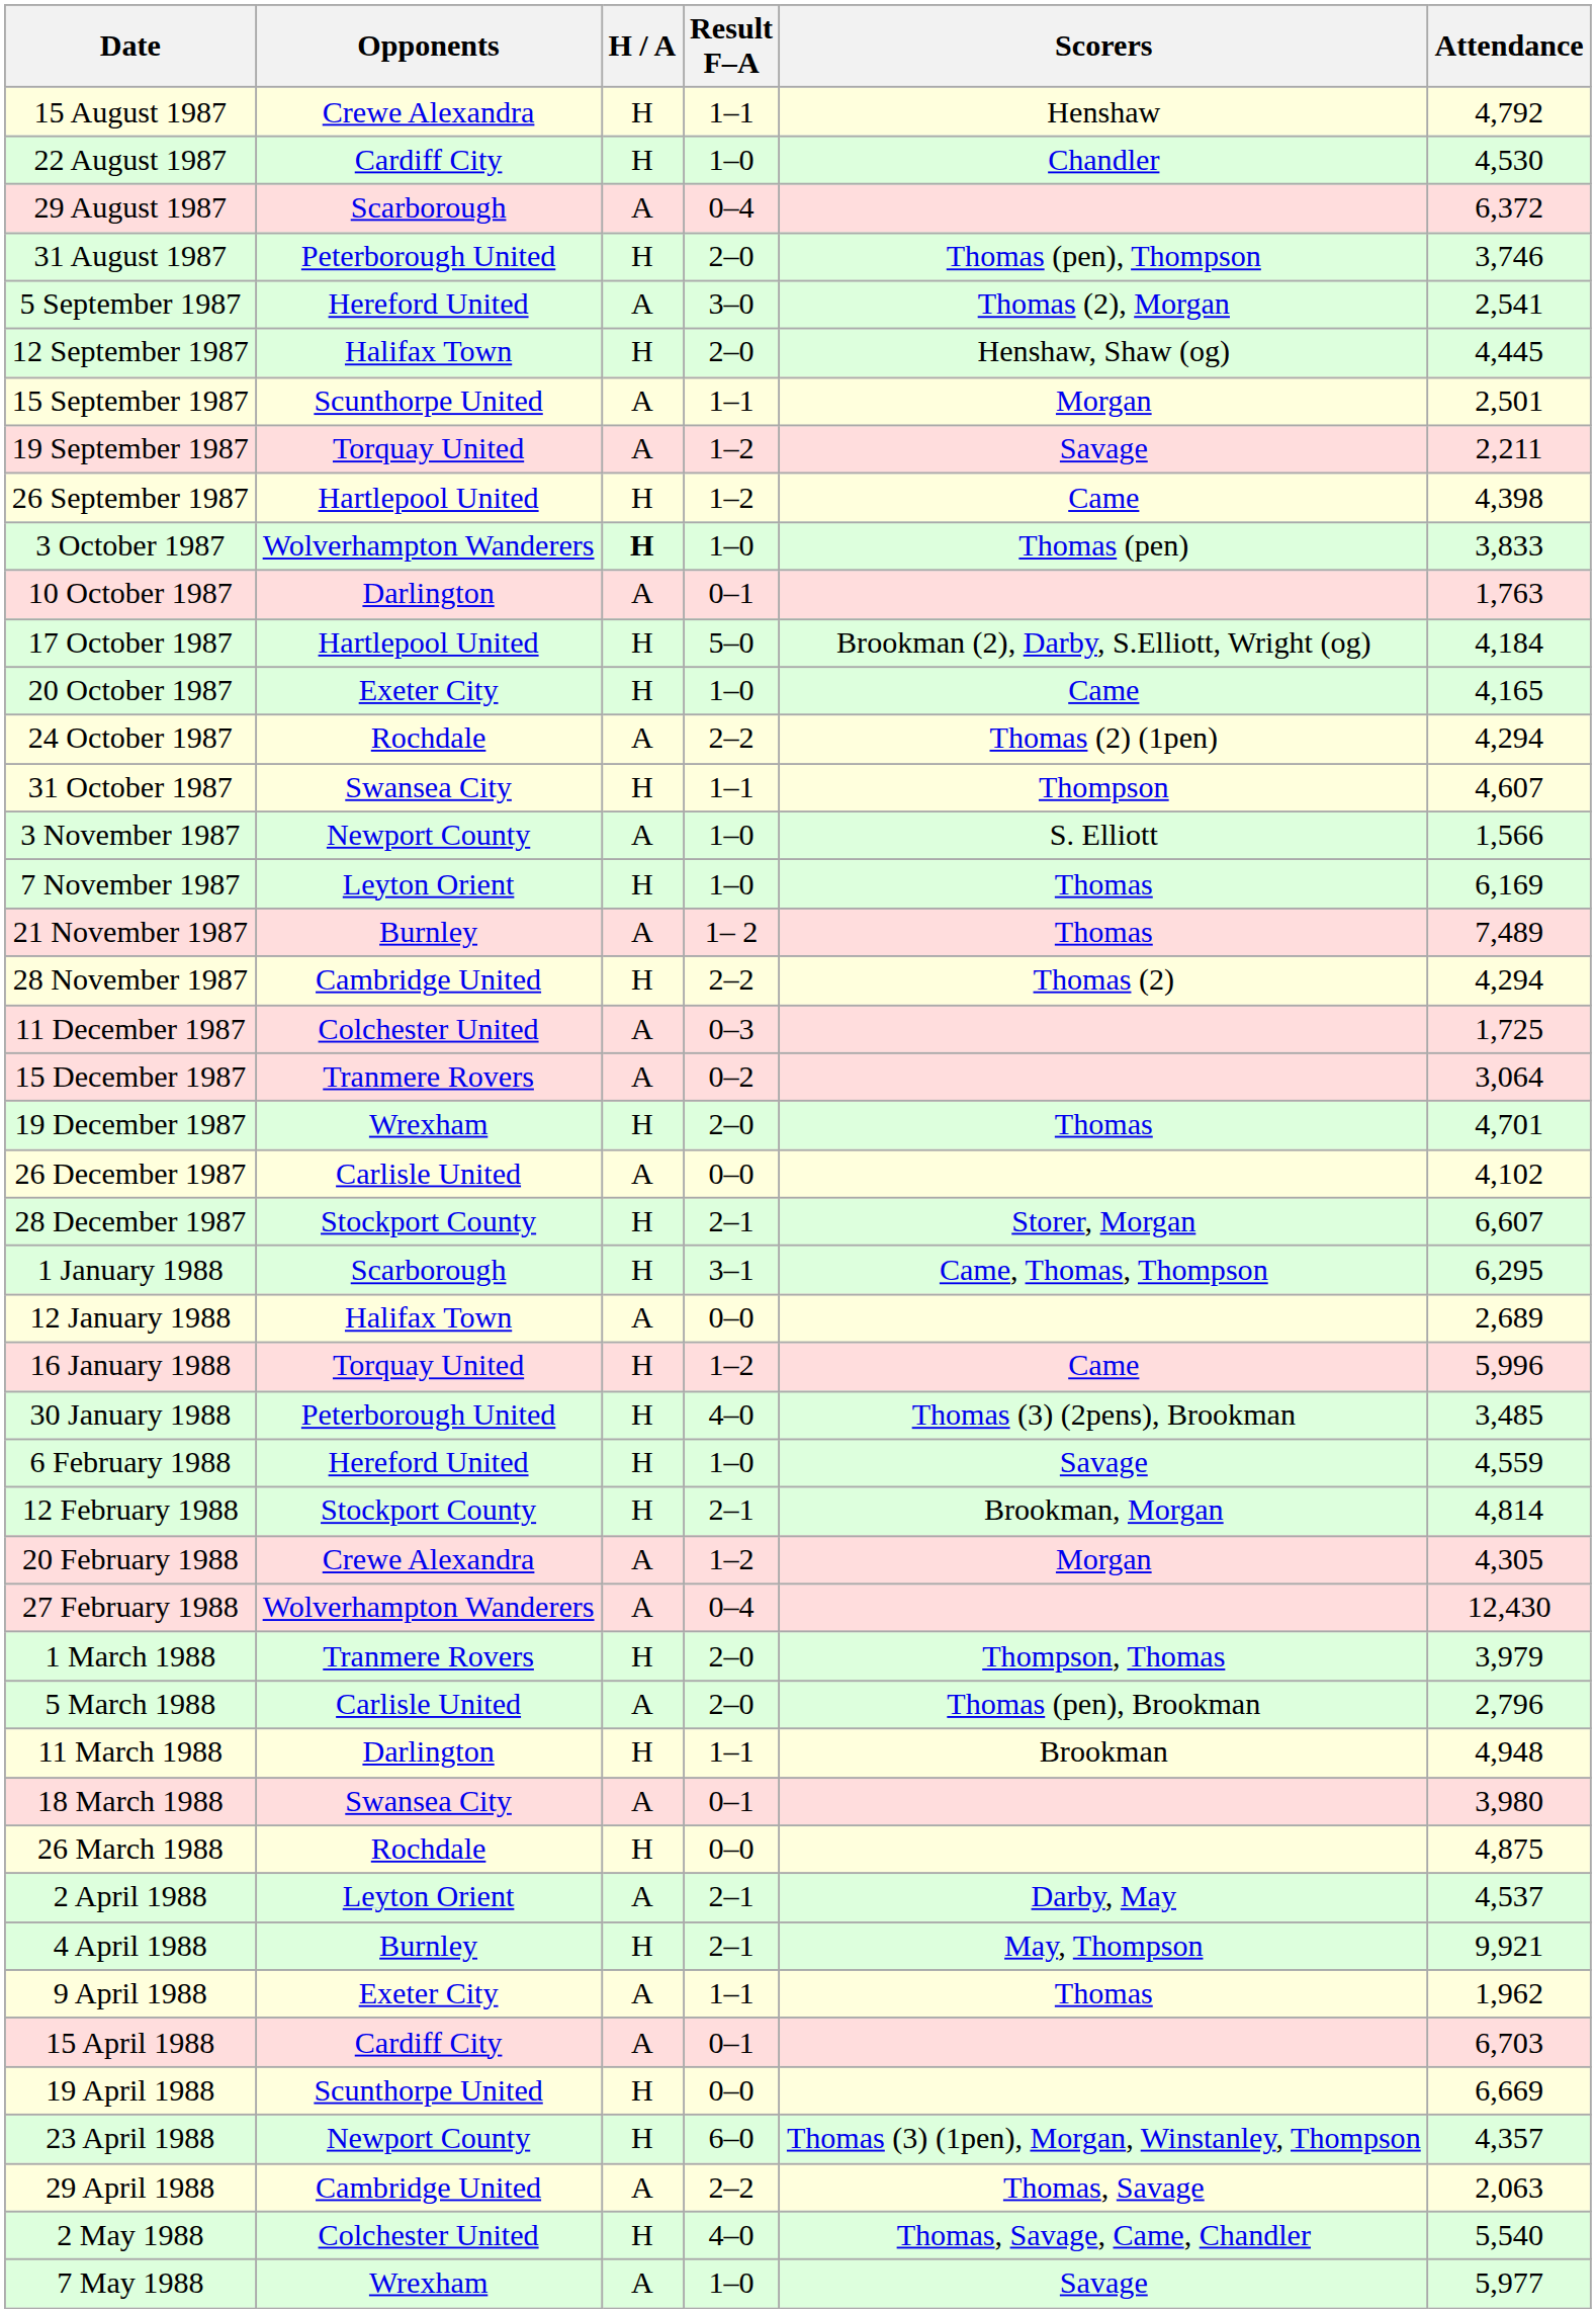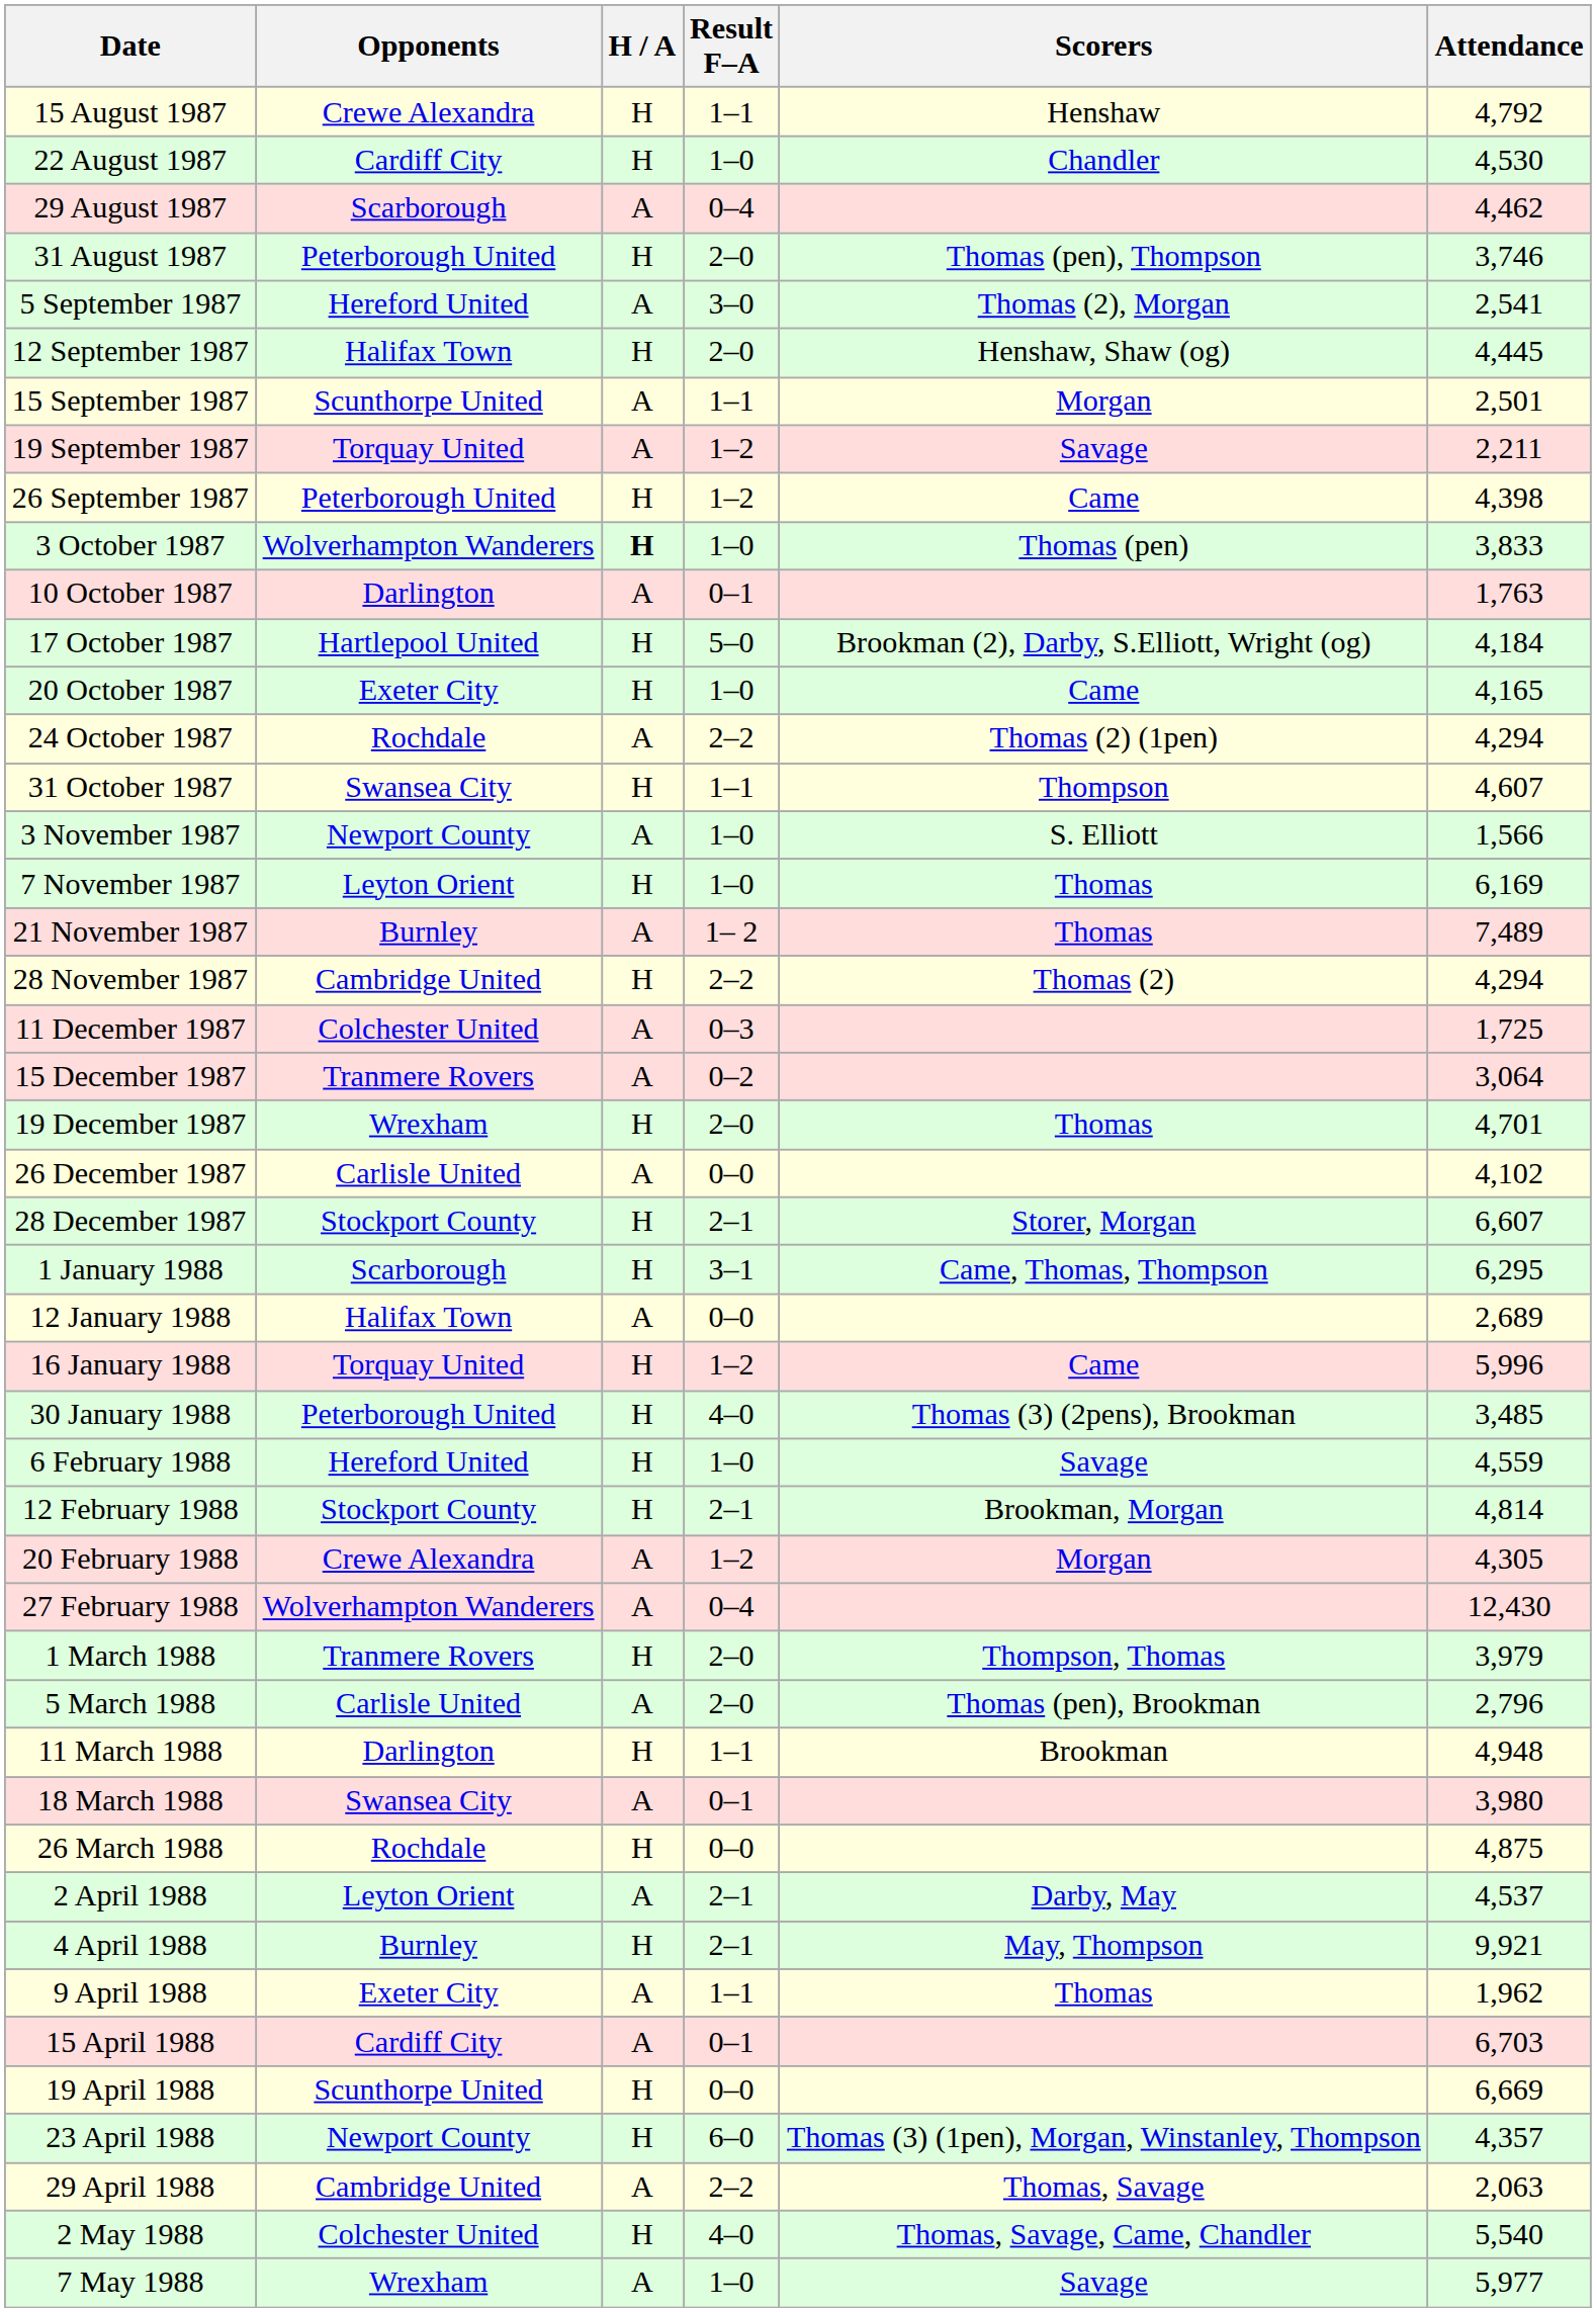 <table class="wikitable" style="text-align:center">
 <tr>
 <th>Date</th>
 <th>Opponents</th>
 <th>H / A</th>
 <th>Result<br>F–A</th>
 <th>Scorers</th>
 <th>Attendance</th>
 </tr>
 <tr bgcolor="#ffffdd">
 <td>15 August 1987</td>
 <td><a href='#'>Crewe Alexandra</a></td>
 <td>H</td>
 <td>1–1</td>
 <td>Henshaw</td>
 <td>4,792</td>
 </tr>
 <tr bgcolor="#ddffdd">
 <td>22 August 1987</td>
 <td><a href='#'>Cardiff City</a></td>
 <td>H</td>
 <td>1–0</td>
 <td><a href='#'>Chandler</a></td>
 <td>4,530</td>
 </tr>
 <tr bgcolor="#ffdddd">
 <td>29 August 1987</td>
 <td><a href='#'>Scarborough</a></td>
 <td>A</td>
 <td>0–4</td>
 <td></td>
-<td>6,372</td>
+<td>4,462</td>
 </tr>
 <tr bgcolor="#ddffdd">
 <td>31 August 1987</td>
 <td><a href='#'>Peterborough United</a></td>
 <td>H</td>
 <td>2–0</td>
 <td><a href='#'>Thomas</a> (pen), <a href='#'>Thompson</a></td>
 <td>3,746</td>
 </tr>
 <tr bgcolor="#ddffdd">
 <td>5 September 1987</td>
 <td><a href='#'>Hereford United</a></td>
 <td>A</td>
 <td>3–0</td>
 <td><a href='#'>Thomas</a> (2), <a href='#'>Morgan</a></td>
 <td>2,541</td>
 </tr>
 <tr bgcolor="#ddffdd">
 <td>12 September 1987</td>
 <td><a href='#'>Halifax Town</a></td>
 <td>H</td>
 <td>2–0</td>
 <td>Henshaw, Shaw (og)</td>
 <td>4,445</td>
 </tr>
 <tr bgcolor="#ffffdd">
 <td>15 September 1987</td>
 <td><a href='#'>Scunthorpe United</a></td>
 <td>A</td>
 <td>1–1</td>
 <td><a href='#'>Morgan</a></td>
 <td>2,501</td>
 </tr>
 <tr bgcolor="#ffdddd">
 <td>19 September 1987</td>
 <td><a href='#'>Torquay United</a></td>
 <td>A</td>
 <td>1–2</td>
 <td><a href='#'>Savage</a></td>
 <td>2,211</td>
 </tr>
 <tr bgcolor="#ffffdd">
 <td>26 September 1987</td>
-<td><a href='#'>Hartlepool United</a></td>
+<td><a href='#'>Peterborough United</a></td>
 <td>H</td>
 <td>1–2</td>
 <td><a href='#'>Came</a></td>
 <td>4,398</td>
 </tr>
 <tr bgcolor="#ddffdd">
 <td>3 October 1987</td>
 <td><a href='#'>Wolverhampton Wanderers</a></td>
 <td><strong>H</strong></td>
 <td>1–0</td>
 <td><a href='#'>Thomas</a> (pen)</td>
 <td>3,833</td>
 </tr>
 <tr bgcolor="#ffdddd">
 <td>10 October 1987</td>
 <td><a href='#'>Darlington</a></td>
 <td>A</td>
 <td>0–1</td>
 <td></td>
 <td>1,763</td>
 </tr>
 <tr bgcolor="#ddffdd">
 <td>17 October 1987</td>
 <td><a href='#'>Hartlepool United</a></td>
 <td>H</td>
 <td>5–0</td>
 <td>Brookman (2), <a href='#'>Darby</a>, S.Elliott, Wright (og)</td>
 <td>4,184</td>
 </tr>
 <tr bgcolor="#ddffdd">
 <td>20 October 1987</td>
 <td><a href='#'>Exeter City</a></td>
 <td>H</td>
 <td>1–0</td>
 <td><a href='#'>Came</a></td>
 <td>4,165</td>
 </tr>
 <tr bgcolor="#ffffdd">
 <td>24 October 1987</td>
 <td><a href='#'>Rochdale</a></td>
 <td>A</td>
 <td>2–2</td>
 <td><a href='#'>Thomas</a> (2) (1pen)</td>
 <td>4,294</td>
 </tr>
 <tr bgcolor="#ffffdd">
 <td>31 October 1987</td>
 <td><a href='#'>Swansea City</a></td>
 <td>H</td>
 <td>1–1</td>
 <td><a href='#'>Thompson</a></td>
 <td>4,607</td>
 </tr>
 <tr bgcolor="#ddffdd">
 <td>3 November 1987</td>
 <td><a href='#'>Newport County</a></td>
 <td>A</td>
 <td>1–0</td>
 <td>S. Elliott</td>
 <td>1,566</td>
 </tr>
 <tr bgcolor="#ddffdd">
 <td>7 November 1987</td>
 <td><a href='#'>Leyton Orient</a></td>
 <td>H</td>
 <td>1–0</td>
 <td><a href='#'>Thomas</a></td>
 <td>6,169</td>
 </tr>
 <tr bgcolor="#ffdddd">
 <td>21 November 1987</td>
 <td><a href='#'>Burnley</a></td>
 <td>A</td>
 <td>1– 2</td>
 <td><a href='#'>Thomas</a></td>
 <td>7,489</td>
 </tr>
 <tr bgcolor="#ffffdd">
 <td>28 November 1987</td>
 <td><a href='#'>Cambridge United</a></td>
 <td>H</td>
 <td>2–2</td>
 <td><a href='#'>Thomas</a> (2)</td>
 <td>4,294</td>
 </tr>
 <tr bgcolor="#ffdddd">
 <td>11 December 1987</td>
 <td><a href='#'>Colchester United</a></td>
 <td>A</td>
 <td>0–3</td>
 <td></td>
 <td>1,725</td>
 </tr>
 <tr bgcolor="#ffdddd">
 <td>15 December 1987</td>
 <td><a href='#'>Tranmere Rovers</a></td>
 <td>A</td>
 <td>0–2</td>
 <td></td>
 <td>3,064</td>
 </tr>
 <tr bgcolor="#ddffdd">
 <td>19 December 1987</td>
 <td><a href='#'>Wrexham</a></td>
 <td>H</td>
 <td>2–0</td>
 <td><a href='#'>Thomas</a></td>
 <td>4,701</td>
 </tr>
 <tr bgcolor="#ffffdd">
 <td>26 December 1987</td>
 <td><a href='#'>Carlisle United</a></td>
 <td>A</td>
 <td>0–0</td>
 <td></td>
 <td>4,102</td>
 </tr>
 <tr bgcolor="#ddffdd">
 <td>28 December 1987</td>
 <td><a href='#'>Stockport County</a></td>
 <td>H</td>
 <td>2–1</td>
 <td><a href='#'>Storer</a>, <a href='#'>Morgan</a></td>
 <td>6,607</td>
 </tr>
 <tr bgcolor="#ddffdd">
 <td>1 January 1988</td>
 <td><a href='#'>Scarborough</a></td>
 <td>H</td>
 <td>3–1</td>
 <td><a href='#'>Came</a>, <a href='#'>Thomas</a>, <a href='#'>Thompson</a></td>
 <td>6,295</td>
 </tr>
 <tr bgcolor="#ffffdd">
 <td>12 January 1988</td>
 <td><a href='#'>Halifax Town</a></td>
 <td>A</td>
 <td>0–0</td>
 <td></td>
 <td>2,689</td>
 </tr>
 <tr bgcolor="#ffdddd">
 <td>16 January 1988</td>
 <td><a href='#'>Torquay United</a></td>
 <td>H</td>
 <td>1–2</td>
 <td><a href='#'>Came</a></td>
 <td>5,996</td>
 </tr>
 <tr bgcolor="#ddffdd">
 <td>30 January 1988</td>
 <td><a href='#'>Peterborough United</a></td>
 <td>H</td>
 <td>4–0</td>
 <td><a href='#'>Thomas</a> (3) (2pens), Brookman</td>
 <td>3,485</td>
 </tr>
 <tr bgcolor="#ddffdd">
 <td>6 February 1988</td>
 <td><a href='#'>Hereford United</a></td>
 <td>H</td>
 <td>1–0</td>
 <td><a href='#'>Savage</a></td>
 <td>4,559</td>
 </tr>
 <tr bgcolor="#ddffdd">
 <td>12 February 1988</td>
 <td><a href='#'>Stockport County</a></td>
 <td>H</td>
 <td>2–1</td>
 <td>Brookman, <a href='#'>Morgan</a></td>
 <td>4,814</td>
 </tr>
 <tr bgcolor="#ffdddd">
 <td>20 February 1988</td>
 <td><a href='#'>Crewe Alexandra</a></td>
 <td>A</td>
 <td>1–2</td>
 <td><a href='#'>Morgan</a></td>
 <td>4,305</td>
 </tr>
 <tr bgcolor="#ffdddd">
 <td>27 February 1988</td>
 <td><a href='#'>Wolverhampton Wanderers</a></td>
 <td>A</td>
 <td>0–4</td>
 <td></td>
 <td>12,430</td>
 </tr>
 <tr bgcolor="#ddffdd">
 <td>1 March 1988</td>
 <td><a href='#'>Tranmere Rovers</a></td>
 <td>H</td>
 <td>2–0</td>
 <td><a href='#'>Thompson</a>, <a href='#'>Thomas</a></td>
 <td>3,979</td>
 </tr>
 <tr bgcolor="#ddffdd">
 <td>5 March 1988</td>
 <td><a href='#'>Carlisle United</a></td>
 <td>A</td>
 <td>2–0</td>
 <td><a href='#'>Thomas</a> (pen), Brookman</td>
 <td>2,796</td>
 </tr>
 <tr bgcolor="#ffffdd">
 <td>11 March 1988</td>
 <td><a href='#'>Darlington</a></td>
 <td>H</td>
 <td>1–1</td>
 <td>Brookman</td>
 <td>4,948</td>
 </tr>
 <tr bgcolor="#ffdddd">
 <td>18 March 1988</td>
 <td><a href='#'>Swansea City</a></td>
 <td>A</td>
 <td>0–1</td>
 <td></td>
 <td>3,980</td>
 </tr>
 <tr bgcolor="#ffffdd">
 <td>26 March 1988</td>
 <td><a href='#'>Rochdale</a></td>
 <td>H</td>
 <td>0–0</td>
 <td></td>
 <td>4,875</td>
 </tr>
 <tr bgcolor="#ddffdd">
 <td>2 April 1988</td>
 <td><a href='#'>Leyton Orient</a></td>
 <td>A</td>
 <td>2–1</td>
 <td><a href='#'>Darby</a>, <a href='#'>May</a></td>
 <td>4,537</td>
 </tr>
 <tr bgcolor="#ddffdd">
 <td>4 April 1988</td>
 <td><a href='#'>Burnley</a></td>
 <td>H</td>
 <td>2–1</td>
 <td><a href='#'>May</a>, <a href='#'>Thompson</a></td>
 <td>9,921</td>
 </tr>
 <tr bgcolor="#ffffdd">
 <td>9 April 1988</td>
 <td><a href='#'>Exeter City</a></td>
 <td>A</td>
 <td>1–1</td>
 <td><a href='#'>Thomas</a></td>
 <td>1,962</td>
 </tr>
 <tr bgcolor="#ffdddd">
 <td>15 April 1988</td>
 <td><a href='#'>Cardiff City</a></td>
 <td>A</td>
 <td>0–1</td>
 <td></td>
 <td>6,703</td>
 </tr>
 <tr bgcolor="#ffffdd">
 <td>19 April 1988</td>
 <td><a href='#'>Scunthorpe United</a></td>
 <td>H</td>
 <td>0–0</td>
 <td></td>
 <td>6,669</td>
 </tr>
 <tr bgcolor="#ddffdd">
 <td>23 April 1988</td>
 <td><a href='#'>Newport County</a></td>
 <td>H</td>
 <td>6–0</td>
 <td><a href='#'>Thomas</a> (3) (1pen), <a href='#'>Morgan</a>, <a href='#'>Winstanley</a>, <a href='#'>Thompson</a></td>
 <td>4,357</td>
 </tr>
 <tr bgcolor="#ffffdd">
 <td>29 April 1988</td>
 <td><a href='#'>Cambridge United</a></td>
 <td>A</td>
 <td>2–2</td>
 <td><a href='#'>Thomas</a>, <a href='#'>Savage</a></td>
 <td>2,063</td>
 </tr>
 <tr bgcolor="#ddffdd">
 <td>2 May 1988</td>
 <td><a href='#'>Colchester United</a></td>
 <td>H</td>
 <td>4–0</td>
 <td><a href='#'>Thomas</a>, <a href='#'>Savage</a>, <a href='#'>Came</a>, <a href='#'>Chandler</a></td>
 <td>5,540</td>
 </tr>
 <tr bgcolor="#ddffdd">
 <td>7 May 1988</td>
 <td><a href='#'>Wrexham</a></td>
 <td>A</td>
 <td>1–0</td>
 <td><a href='#'>Savage</a></td>
 <td>5,977</td>
 </tr>
 </table>
